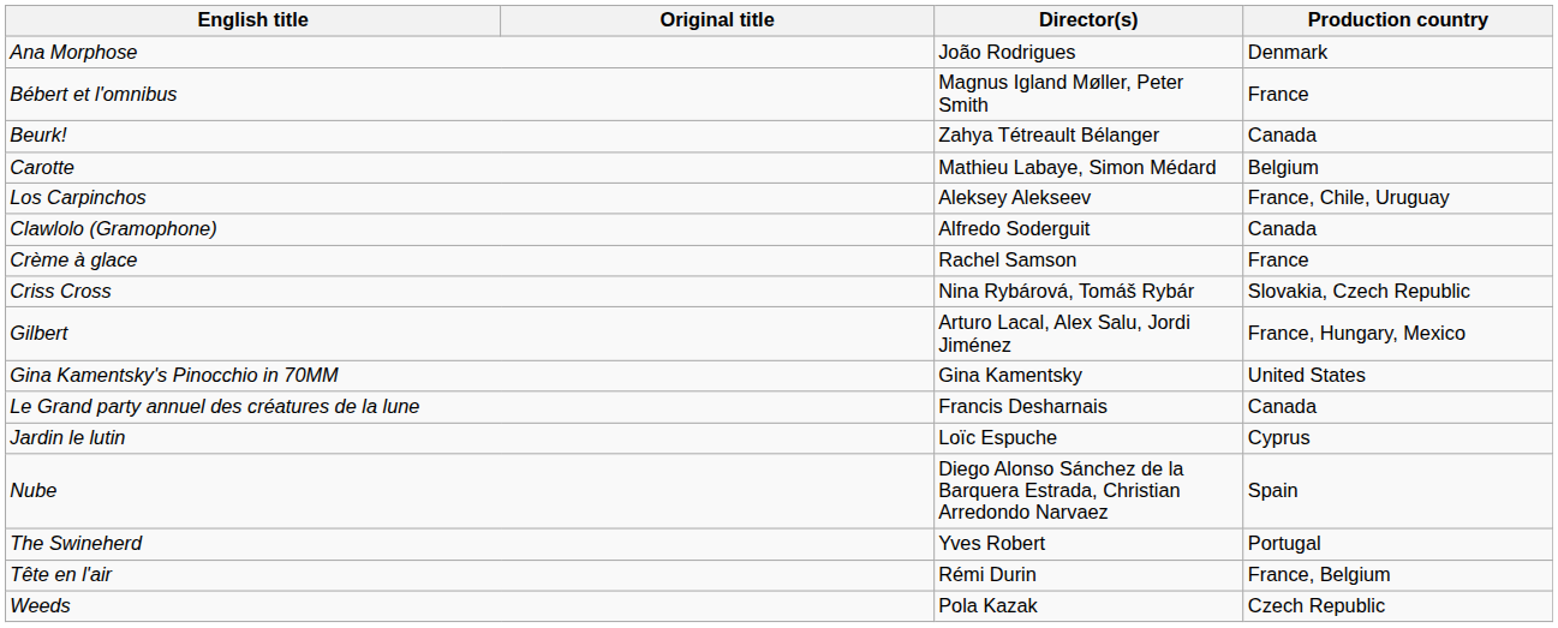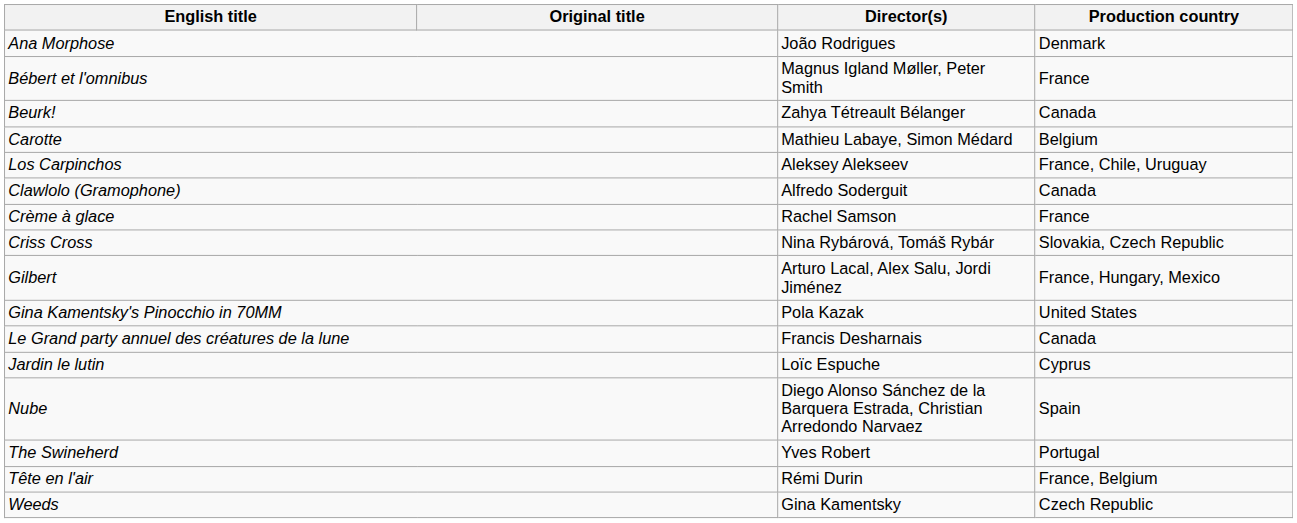 <table class="wikitable" width=100%>
 <tr>
 <th scope="col" width="32%">English title</th>
 <th scope="col" width="28%">Original title</th>
 <th scope="col" width="20%">Director(s)</th>
 <th scope="col" width="20%">Production country</th>
 </tr>
 <tr>
 <td colspan=2><em>Ana Morphose</em></td>
 <td>João Rodrigues</td>
 <td>Denmark</td>
 </tr>
 <tr>
 <td colspan=2><em>Bébert et l'omnibus</em></td>
 <td>Magnus Igland Møller, Peter Smith</td>
 <td>France</td>
 </tr>
 <tr>
 <td colspan=2><em>Beurk!</em></td>
 <td>Zahya Tétreault Bélanger</td>
 <td>Canada</td>
 </tr>
 <tr>
 <td colspan=2><em>Carotte</em></td>
 <td>Mathieu Labaye, Simon Médard</td>
 <td>Belgium</td>
 </tr>
 <tr>
 <td colspan=2><em>Los Carpinchos</em></td>
 <td>Aleksey Alekseev</td>
 <td>France, Chile, Uruguay</td>
 </tr>
 <tr>
 <td colspan=2><em>Clawlolo (Gramophone)</em></td>
 <td>Alfredo Soderguit</td>
 <td>Canada</td>
 </tr>
 <tr>
 <td colspan=2><em>Crème à glace</em></td>
 <td>Rachel Samson</td>
 <td>France</td>
 </tr>
 <tr>
 <td colspan=2><em>Criss Cross</em></td>
 <td>Nina Rybárová, Tomáš Rybár</td>
 <td>Slovakia, Czech Republic</td>
 </tr>
 <tr>
 <td colspan=2><em>Gilbert</em></td>
 <td>Arturo Lacal, Alex Salu, Jordi Jiménez</td>
 <td>France, Hungary, Mexico</td>
 </tr>
 <tr>
 <td colspan=2><em>Gina Kamentsky's Pinocchio in 70MM</em></td>
-<td>Gina Kamentsky</td>
+<td>Pola Kazak</td>
 <td>United States</td>
 </tr>
 <tr>
 <td colspan=2><em>Le Grand party annuel des créatures de la lune</em></td>
 <td>Francis Desharnais</td>
 <td>Canada</td>
 </tr>
 <tr>
 <td colspan=2><em>Jardin le lutin</em></td>
 <td>Loïc Espuche</td>
 <td>Cyprus</td>
 </tr>
 <tr>
 <td colspan=2><em>Nube</em></td>
 <td>Diego Alonso Sánchez de la Barquera Estrada, Christian Arredondo Narvaez</td>
 <td>Spain</td>
 </tr>
 <tr>
 <td colspan=2><em>The Swineherd</em></td>
 <td>Yves Robert</td>
 <td>Portugal</td>
 </tr>
 <tr>
 <td colspan=2><em>Tête en l'air</em></td>
 <td>Rémi Durin</td>
 <td>France, Belgium</td>
 </tr>
 <tr>
 <td colspan=2><em>Weeds</em></td>
-<td>Pola Kazak</td>
+<td>Gina Kamentsky</td>
 <td>Czech Republic</td>
 </tr>
 </table>
